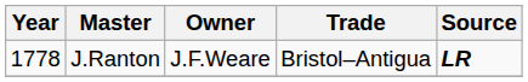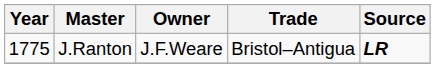 <table class=" wikitable">
 <tr>
 <th>Year</th>
 <th>Master</th>
 <th>Owner</th>
 <th>Trade</th>
 <th>Source</th>
 </tr>
 <tr>
-<td>1778</td>
+<td>1775</td>
 <td>J.Ranton</td>
 <td>J.F.Weare</td>
 <td>Bristol–Antigua</td>
 <td><strong><em>LR</em></strong></td>
 </tr>
 <tr>
 </tr>
 </table>
